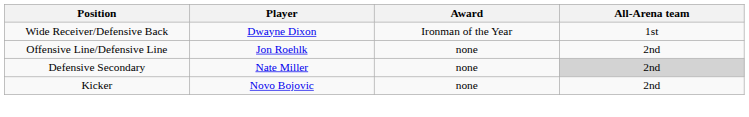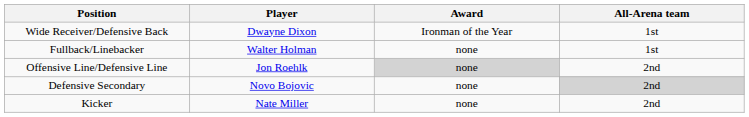 <table class="wikitable sortable">
 <tr>
 <th bgcolor="#DDDDFF" width="20%">Position</th>
 <th bgcolor="#DDDDFF" width="20%">Player</th>
 <th bgcolor="#DDDDFF" width="20%">Award</th>
 <th bgcolor="#DDDDFF" width="20%">All-Arena team</th>
 </tr>
 <tr align="center">
 <td>Wide Receiver/Defensive Back</td>
 <td><a href='#'>Dwayne Dixon</a></td>
 <td>Ironman of the Year</td>
 <td>1st</td>
 </tr>
 <tr align="center">
+<td>Fullback/Linebacker</td>
+<td><a href='#'>Walter Holman</a></td>
+<td>none</td>
+<td>1st</td>
+</tr>
+<tr align="center">
 <td>Offensive Line/Defensive Line</td>
 <td><a href='#'>Jon Roehlk</a></td>
-<td>none</td>
+<td style="background: lightgrey;">none</td>
 <td>2nd</td>
 </tr>
 <tr align="center">
 <td>Defensive Secondary</td>
-<td><a href='#'>Nate Miller</a></td>
+<td><a href='#'>Novo Bojovic</a></td>
 <td>none</td>
 <td style="background: lightgrey;">2nd</td>
 </tr>
 <tr align="center">
 <td>Kicker</td>
-<td><a href='#'>Novo Bojovic</a></td>
+<td><a href='#'>Nate Miller</a></td>
 <td>none</td>
 <td>2nd</td>
 </tr>
 </table>
